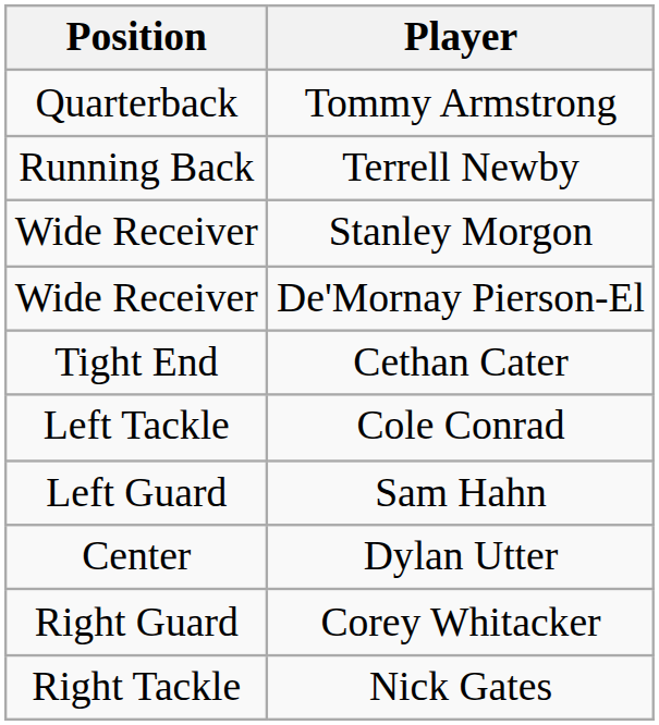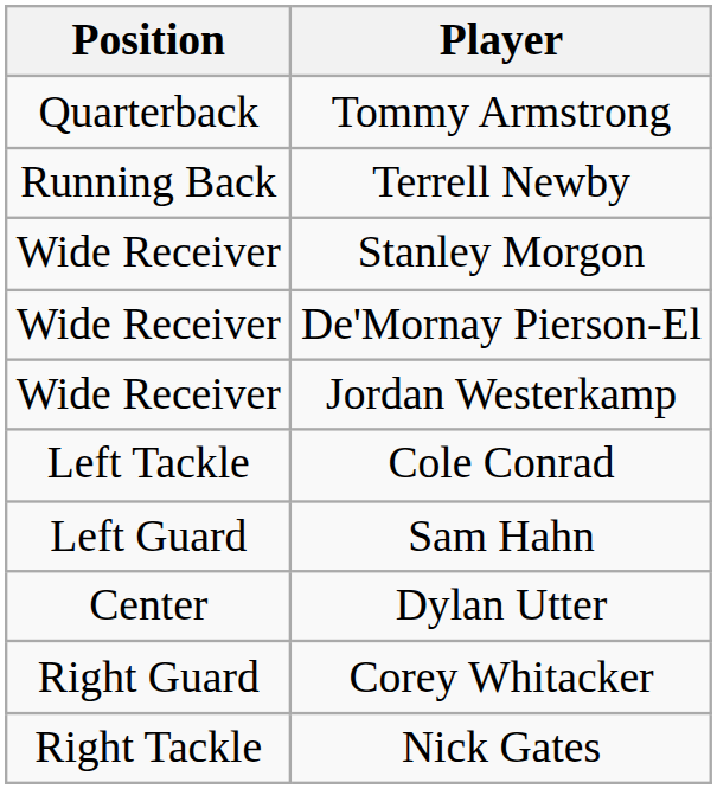 <table class="wikitable" style="text-align: center;">
 <tr>
 <th>Position</th>
 <th>Player</th>
 </tr>
 <tr>
 <td>Quarterback</td>
 <td>Tommy Armstrong</td>
 </tr>
 <tr>
 <td>Running Back</td>
 <td>Terrell Newby</td>
 </tr>
 <tr>
 <td>Wide Receiver</td>
 <td>Stanley Morgon</td>
 </tr>
 <tr>
 <td>Wide Receiver</td>
 <td>De'Mornay Pierson-El</td>
 </tr>
 <tr>
-<td>Tight End</td>
-<td>Cethan Cater</td>
+<td>Wide Receiver</td>
+<td>Jordan Westerkamp</td>
 </tr>
 <tr>
 <td>Left Tackle</td>
 <td>Cole Conrad</td>
 </tr>
 <tr>
 <td>Left Guard</td>
 <td>Sam Hahn</td>
 </tr>
 <tr>
 <td>Center</td>
 <td>Dylan Utter</td>
 </tr>
 <tr>
 <td>Right Guard</td>
 <td>Corey Whitacker</td>
 </tr>
 <tr>
 <td>Right Tackle</td>
 <td>Nick Gates</td>
 </tr>
 </table>
